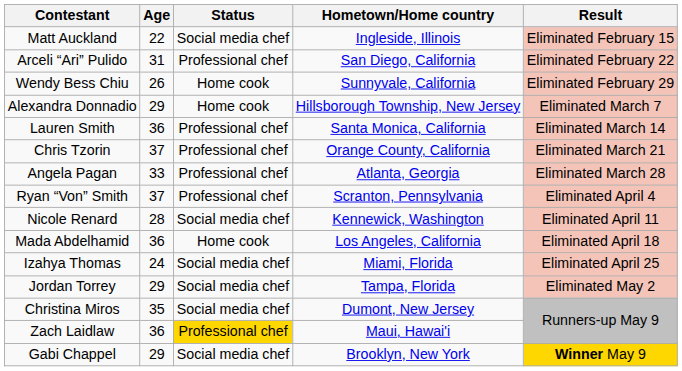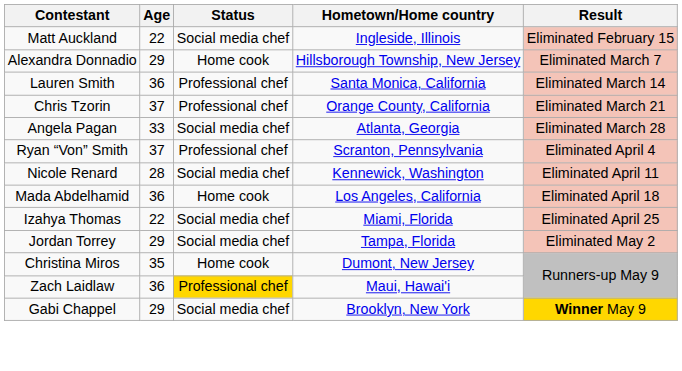 <table class="wikitable sortable plainrowheaders" style="text-align:center">
 <tr>
 <th scope="col">Contestant</th>
 <th scope="col">Age</th>
 <th scope="col">Status</th>
 <th scope="col">Hometown/Home country</th>
 <th scope="col">Result</th>
 </tr>
 <tr>
 <td>Matt Auckland</td>
 <td>22</td>
 <td>Social media chef</td>
 <td><a href='#'>Ingleside, Illinois</a></td>
 <td style="background:#F4C4B8; text-align:center;">Eliminated February 15</td>
-</tr>
-<tr>
-<td>Arceli “Ari” Pulido</td>
-<td>31</td>
-<td>Professional chef</td>
-<td><a href='#'>San Diego, California</a></td>
-<td style="background:#F4C4B8; text-align:center;">Eliminated February 22</td>
-</tr>
-<tr>
-<td>Wendy Bess Chiu</td>
-<td>26</td>
-<td>Home cook</td>
-<td><a href='#'>Sunnyvale, California</a></td>
-<td style="background:#F4C4B8; text-align:center;">Eliminated February 29</td>
 </tr>
 <tr>
 <td>Alexandra Donnadio</td>
 <td>29</td>
 <td>Home cook</td>
 <td><a href='#'>Hillsborough Township, New Jersey</a></td>
 <td style="background:#F4C4B8; text-align:center;">Eliminated March 7</td>
 </tr>
 <tr>
 <td>Lauren Smith</td>
 <td>36</td>
 <td>Professional chef</td>
 <td><a href='#'>Santa Monica, California</a></td>
 <td style="background:#F4C4B8; text-align:center;">Eliminated March 14</td>
 </tr>
 <tr>
 <td>Chris Tzorin</td>
 <td>37</td>
 <td>Professional chef</td>
 <td><a href='#'>Orange County, California</a></td>
 <td style="background:#F4C4B8; text-align:center;">Eliminated March 21</td>
 </tr>
 <tr>
 <td>Angela Pagan</td>
 <td>33</td>
-<td>Professional chef</td>
+<td>Social media chef</td>
 <td><a href='#'>Atlanta, Georgia</a></td>
 <td style="background:#F4C4B8; text-align:center;">Eliminated March 28</td>
 </tr>
 <tr>
 <td>Ryan “Von” Smith</td>
 <td>37</td>
 <td>Professional chef</td>
 <td><a href='#'>Scranton, Pennsylvania</a></td>
 <td style="background:#F4C4B8; text-align:center;">Eliminated April 4</td>
 </tr>
 <tr>
 <td>Nicole Renard</td>
 <td>28</td>
 <td>Social media chef</td>
 <td><a href='#'>Kennewick, Washington</a></td>
 <td style="background:#F4C4B8; text-align:center;">Eliminated April 11</td>
 </tr>
 <tr>
 <td>Mada Abdelhamid</td>
 <td>36</td>
 <td>Home cook</td>
 <td><a href='#'>Los Angeles, California</a></td>
 <td style="background:#F4C4B8; text-align:center;">Eliminated April 18</td>
 </tr>
 <tr>
 <td>Izahya Thomas</td>
-<td>24</td>
+<td>22</td>
 <td>Social media chef</td>
 <td><a href='#'>Miami, Florida</a></td>
 <td style="background:#F4C4B8; text-align:center;">Eliminated April 25</td>
 </tr>
 <tr>
 <td>Jordan Torrey</td>
 <td>29</td>
 <td>Social media chef</td>
 <td><a href='#'>Tampa, Florida</a></td>
 <td style="background:#F4C4B8; text-align:center;">Eliminated May 2</td>
 </tr>
 <tr>
 <td>Christina Miros</td>
 <td>35</td>
-<td>Social media chef</td>
+<td>Home cook</td>
 <td><a href='#'>Dumont, New Jersey</a></td>
 <td rowspan="2" style="background:silver; text-align:center;">Runners-up May 9</td>
 </tr>
 <tr>
 <td>Zach Laidlaw</td>
 <td>36</td>
 <td style="background: gold;">Professional chef</td>
 <td><a href='#'>Maui, Hawai'i</a></td>
 </tr>
 <tr>
 <td>Gabi Chappel</td>
 <td>29</td>
 <td>Social media chef</td>
 <td><a href='#'>Brooklyn, New York</a></td>
 <td style="background:gold; text-align:center;"><strong>Winner</strong> May 9</td>
 </tr>
 </table>
